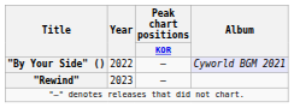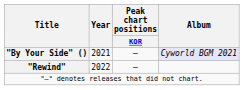 <table class="wikitable plainrowheaders" style="text-align:center">
 <tr>
 <th scope="col" rowspan="2">Title</th>
 <th scope="col" rowspan="2">Year</th>
 <th scope="col">Peak chart positions</th>
 <th scope="col" rowspan="2">Album</th>
 </tr>
 <tr>
 <th scope="col" style="font-size:90%; width:2.5em"><a href='#'>KOR</a><br></th>
 </tr>
 <tr>
 <th scope="row">"By Your Side" ()</th>
-<td>2022</td>
+<td>2021</td>
 <td>—</td>
 <td style="background: lavender;"><em>Cyworld BGM 2021</em></td>
 </tr>
 <tr>
 <th scope="row">"Rewind"</th>
-<td>2023</td>
+<td>2022</td>
 <td>—</td>
 <td></td>
 </tr>
 <tr>
 <td colspan="4" style="font-size:85%">"—" denotes releases that did not chart.</td>
 </tr>
 </table>
